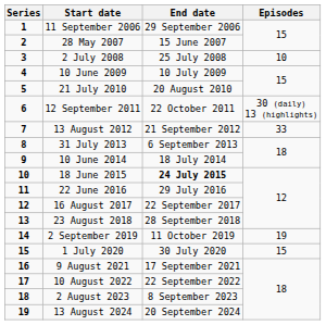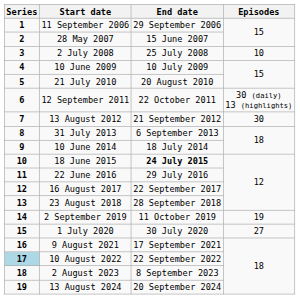 <table class="wikitable" style="text-align:center;">
 <tr>
 <th>Series</th>
 <th>Start date</th>
 <th>End date</th>
 <th>Episodes</th>
 </tr>
 <tr>
 <td><strong>1</strong></td>
 <td>11 September 2006</td>
 <td>29 September 2006</td>
 <td rowspan= "2">15</td>
 </tr>
 <tr>
 <td><strong>2</strong></td>
 <td>28 May 2007</td>
 <td>15 June 2007</td>
 </tr>
 <tr>
 <td><strong>3</strong></td>
 <td>2 July 2008</td>
 <td>25 July 2008</td>
 <td>10</td>
 </tr>
 <tr>
 <td><strong>4</strong></td>
 <td>10 June 2009</td>
 <td>10 July 2009</td>
 <td rowspan="2">15</td>
 </tr>
 <tr>
 <td><strong>5</strong></td>
 <td>21 July 2010</td>
 <td>20 August 2010</td>
 </tr>
 <tr>
 <td><strong>6</strong></td>
 <td>12 September 2011</td>
 <td>22 October 2011</td>
 <td>30 <small>(daily)</small><br> 13 <small>(highlights)</small></td>
 </tr>
 <tr>
 <td><strong>7</strong></td>
 <td>13 August 2012</td>
 <td>21 September 2012</td>
-<td>33</td>
+<td>30</td>
 </tr>
 <tr>
 <td><strong>8</strong></td>
 <td>31 July 2013</td>
 <td>6 September 2013</td>
 <td rowspan="2">18</td>
 </tr>
 <tr>
 <td><strong>9</strong></td>
 <td>10 June 2014</td>
 <td>18 July 2014</td>
 </tr>
 <tr>
 <td><strong>10</strong></td>
 <td>18 June 2015</td>
 <td><strong>24 July 2015</strong></td>
 <td rowspan="4">12</td>
 </tr>
 <tr>
 <td><strong>11</strong></td>
 <td>22 June 2016</td>
 <td>29 July 2016</td>
 </tr>
 <tr>
 <td><strong>12</strong></td>
 <td>16 August 2017</td>
 <td>22 September 2017</td>
 </tr>
 <tr>
 <td><strong>13</strong></td>
 <td>23 August 2018</td>
 <td>28 September 2018</td>
 </tr>
 <tr>
 <td><strong>14</strong></td>
 <td>2 September 2019</td>
 <td>11 October 2019</td>
 <td>19</td>
 </tr>
 <tr>
 <td><strong>15</strong></td>
 <td>1 July 2020</td>
 <td>30 July 2020</td>
-<td>15</td>
+<td>27</td>
 </tr>
 <tr>
 <td><strong>16</strong></td>
 <td>9 August 2021</td>
 <td>17 September 2021</td>
 <td rowspan="4">18</td>
 </tr>
 <tr>
-<td><strong>17</strong></td>
+<td style="background: lightblue;"><strong>17</strong></td>
 <td>10 August 2022</td>
 <td>22 September 2022</td>
 </tr>
 <tr>
 <td><strong>18</strong></td>
 <td>2 August 2023</td>
 <td>8 September 2023</td>
 </tr>
 <tr>
 <td><strong>19</strong></td>
 <td>13 August 2024</td>
 <td>20 September 2024</td>
 </tr>
 </table>
